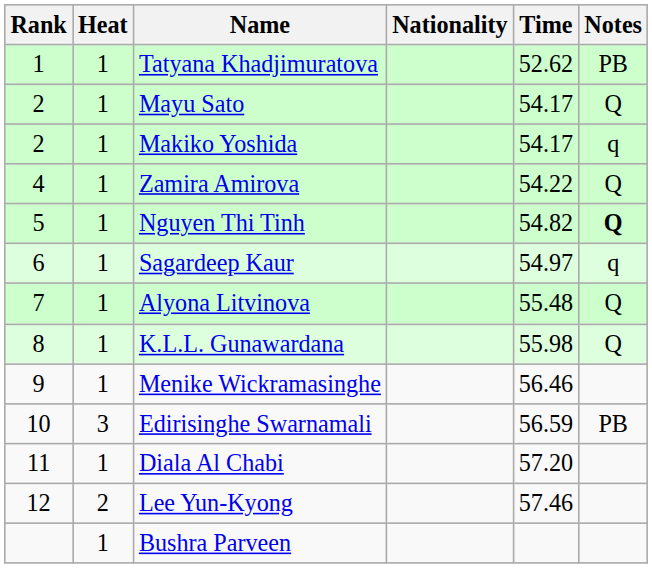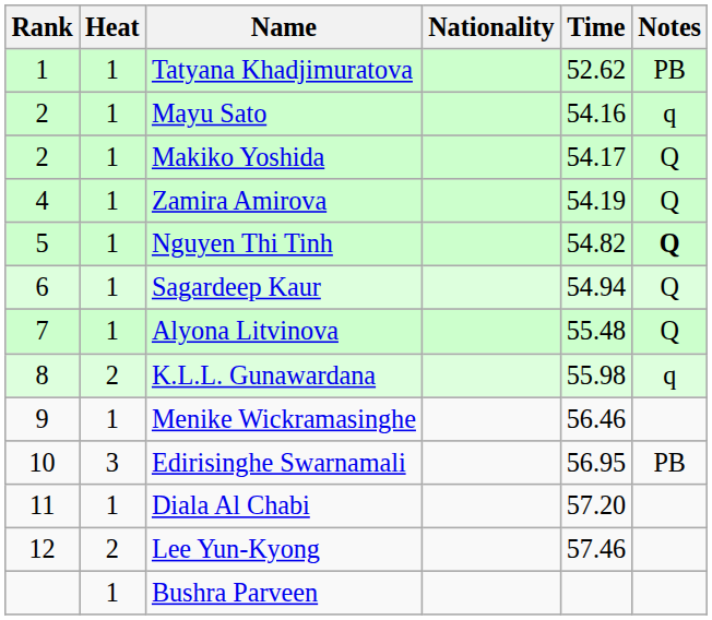 <table class="wikitable sortable" style="text-align:center; font-size:95%">
 <tr>
 <th>Rank</th>
 <th>Heat</th>
 <th>Name</th>
 <th>Nationality</th>
 <th>Time</th>
 <th>Notes</th>
 </tr>
 <tr bgcolor=ccffcc>
 <td>1</td>
 <td>1</td>
 <td align=left><a href='#'>Tatyana Khadjimuratova</a></td>
 <td align=left></td>
 <td>52.62</td>
 <td>PB</td>
 </tr>
 <tr bgcolor=ccffcc>
 <td>2</td>
 <td>1</td>
 <td align=left><a href='#'>Mayu Sato</a></td>
 <td align=left></td>
-<td>54.17</td>
-<td>Q</td>
+<td>54.16</td>
+<td>q</td>
 </tr>
 <tr bgcolor=ccffcc>
 <td>2</td>
 <td>1</td>
 <td align=left><a href='#'>Makiko Yoshida</a></td>
 <td align=left></td>
 <td>54.17</td>
-<td>q</td>
+<td>Q</td>
 </tr>
 <tr bgcolor=ccffcc>
 <td>4</td>
 <td>1</td>
 <td align=left><a href='#'>Zamira Amirova</a></td>
 <td align=left></td>
-<td>54.22</td>
+<td>54.19</td>
 <td>Q</td>
 </tr>
 <tr bgcolor=ccffcc>
 <td>5</td>
 <td>1</td>
 <td align=left><a href='#'>Nguyen Thi Tinh</a></td>
 <td align=left></td>
 <td>54.82</td>
 <td><strong>Q</strong></td>
 </tr>
 <tr bgcolor=ddffdd>
 <td>6</td>
 <td>1</td>
 <td align=left><a href='#'>Sagardeep Kaur</a></td>
 <td align=left></td>
-<td>54.97</td>
-<td>q</td>
+<td>54.94</td>
+<td>Q</td>
 </tr>
 <tr bgcolor=ccffcc>
 <td>7</td>
 <td>1</td>
 <td align=left><a href='#'>Alyona Litvinova</a></td>
 <td align=left></td>
 <td>55.48</td>
 <td>Q</td>
 </tr>
 <tr bgcolor=ddffdd>
 <td>8</td>
-<td>1</td>
+<td>2</td>
 <td align=left><a href='#'>K.L.L. Gunawardana</a></td>
 <td align=left></td>
 <td>55.98</td>
-<td>Q</td>
+<td>q</td>
 </tr>
 <tr>
 <td>9</td>
 <td>1</td>
 <td align=left><a href='#'>Menike Wickramasinghe</a></td>
 <td align=left></td>
 <td>56.46</td>
 <td></td>
 </tr>
 <tr>
 <td>10</td>
 <td>3</td>
 <td align=left><a href='#'>Edirisinghe Swarnamali</a></td>
 <td align=left></td>
-<td>56.59</td>
+<td>56.95</td>
 <td>PB</td>
 </tr>
 <tr>
 <td>11</td>
 <td>1</td>
 <td align=left><a href='#'>Diala Al Chabi</a></td>
 <td align=left></td>
 <td>57.20</td>
 <td></td>
 </tr>
 <tr>
 <td>12</td>
 <td>2</td>
 <td align=left><a href='#'>Lee Yun-Kyong</a></td>
 <td align=left></td>
 <td>57.46</td>
 <td></td>
 </tr>
 <tr>
 <td></td>
 <td>1</td>
 <td align=left><a href='#'>Bushra Parveen</a></td>
 <td align=left></td>
 <td></td>
 <td></td>
 </tr>
 </table>
